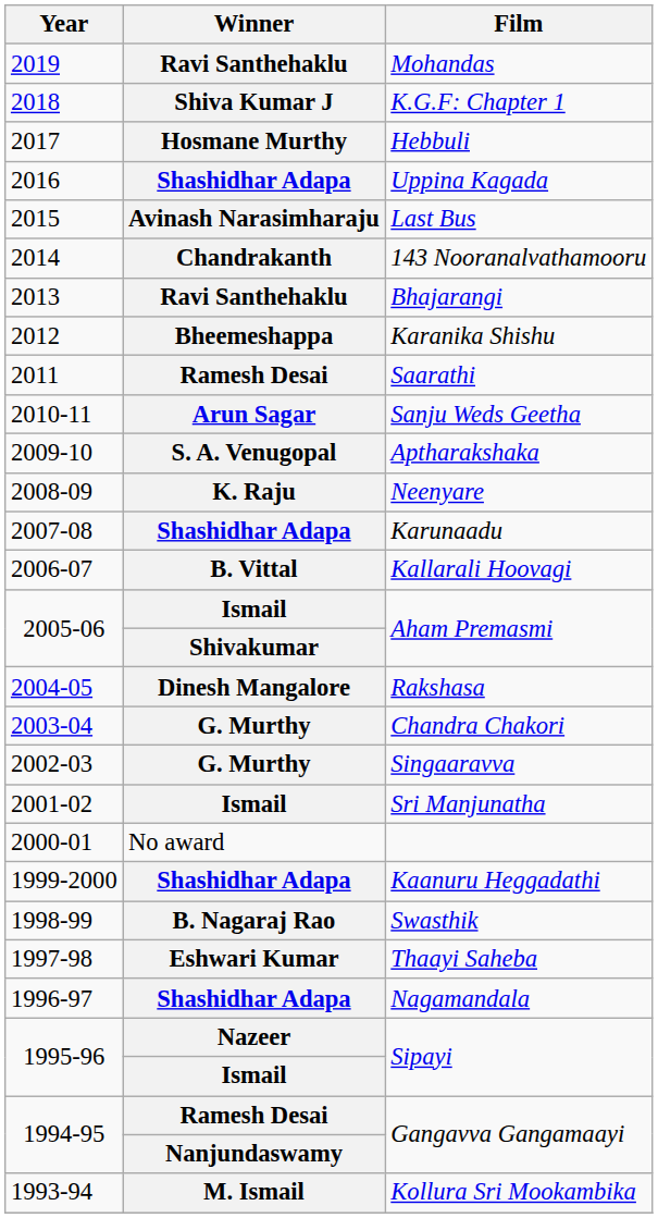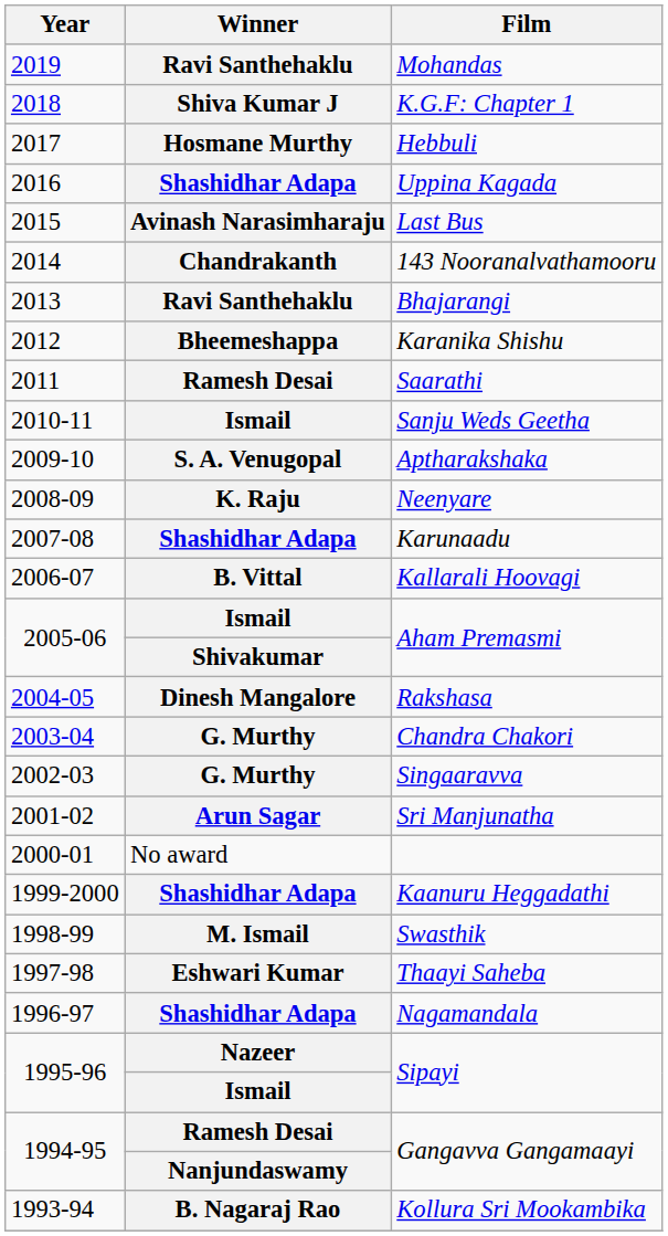 <table class="wikitable sortable">
 <tr>
 <th>Year</th>
 <th>Winner</th>
 <th>Film</th>
 </tr>
 <tr>
 <td><a href='#'>2019</a></td>
 <th scope="row">Ravi Santhehaklu</th>
 <td><em><a href='#'>Mohandas</a></em></td>
 </tr>
 <tr>
 <td><a href='#'>2018</a></td>
 <th scope="row">Shiva Kumar J</th>
 <td><em><a href='#'>K.G.F: Chapter 1</a></em></td>
 </tr>
 <tr>
 <td>2017</td>
 <th scope="row">Hosmane Murthy</th>
 <td><em><a href='#'>Hebbuli</a></em></td>
 </tr>
 <tr>
 <td>2016</td>
 <th scope="row"><strong><a href='#'>Shashidhar Adapa</a></strong></th>
 <td><em><a href='#'>Uppina Kagada</a></em></td>
 </tr>
 <tr>
 <td>2015</td>
 <th scope="row"><strong>Avinash Narasimharaju</strong></th>
 <td><em><a href='#'>Last Bus</a></em></td>
 </tr>
 <tr>
 <td>2014</td>
 <th scope="row"><strong>Chandrakanth</strong></th>
 <td><em>143 Nooranalvathamooru</em></td>
 </tr>
 <tr>
 <td>2013</td>
 <th scope="row"><strong>Ravi Santhehaklu</strong></th>
 <td><em><a href='#'>Bhajarangi</a></em></td>
 </tr>
 <tr>
 <td>2012</td>
 <th scope="row"><strong>Bheemeshappa</strong></th>
 <td><em>Karanika Shishu</em></td>
 </tr>
 <tr>
 <td>2011</td>
 <th scope="row"><strong>Ramesh Desai</strong></th>
 <td><em><a href='#'>Saarathi</a></em></td>
 </tr>
 <tr>
 <td>2010-11</td>
-<th scope="row"><strong><a href='#'>Arun Sagar</a></strong></th>
+<th scope="row"><strong>Ismail</strong></th>
 <td><em><a href='#'>Sanju Weds Geetha</a></em></td>
 </tr>
 <tr>
 <td>2009-10</td>
 <th scope="row"><strong>S. A. Venugopal</strong></th>
 <td><em><a href='#'>Aptharakshaka</a></em></td>
 </tr>
 <tr>
 <td>2008-09</td>
 <th scope="row"><strong>K. Raju</strong></th>
 <td><em><a href='#'>Neenyare</a></em></td>
 </tr>
 <tr>
 <td>2007-08</td>
 <th scope="row"><strong><a href='#'>Shashidhar Adapa</a></strong></th>
 <td><em>Karunaadu</em></td>
 </tr>
 <tr>
 <td>2006-07</td>
 <th scope="row"><strong>B. Vittal</strong></th>
 <td><em><a href='#'>Kallarali Hoovagi</a></em></td>
 </tr>
 <tr>
 <td align="center" rowspan="2">2005-06</td>
 <th scope="row">Ismail</th>
 <td rowspan="2"><em><a href='#'>Aham Premasmi</a></em></td>
 </tr>
 <tr>
 <th scope="row">Shivakumar</th>
 </tr>
 <tr>
 <td><a href='#'>2004-05</a></td>
 <th scope="row"><strong>Dinesh Mangalore</strong></th>
 <td><em><a href='#'>Rakshasa</a></em></td>
 </tr>
 <tr>
 <td><a href='#'>2003-04</a></td>
 <th scope="row"><strong>G. Murthy</strong></th>
 <td><em><a href='#'>Chandra Chakori</a></em></td>
 </tr>
 <tr>
 <td>2002-03</td>
 <th scope="row"><strong>G. Murthy</strong></th>
 <td><em><a href='#'>Singaaravva</a></em></td>
 </tr>
 <tr>
 <td>2001-02</td>
-<th scope="row"><strong>Ismail</strong></th>
+<th scope="row"><strong><a href='#'>Arun Sagar</a></strong></th>
 <td><em><a href='#'>Sri Manjunatha</a></em></td>
 </tr>
 <tr>
 <td>2000-01</td>
 <td>No award</td>
 </tr>
 <tr>
 <td>1999-2000</td>
 <th scope="row"><strong><a href='#'>Shashidhar Adapa</a></strong></th>
 <td><em><a href='#'>Kaanuru Heggadathi</a></em></td>
 </tr>
 <tr>
 <td>1998-99</td>
-<th scope="row"><strong>B. Nagaraj Rao</strong></th>
+<th scope="row"><strong>M. Ismail</strong></th>
 <td><em><a href='#'>Swasthik</a></em></td>
 </tr>
 <tr>
 <td>1997-98</td>
 <th scope="row"><strong>Eshwari Kumar</strong></th>
 <td><em><a href='#'>Thaayi Saheba</a></em></td>
 </tr>
 <tr>
 <td>1996-97</td>
 <th scope="row"><strong><a href='#'>Shashidhar Adapa</a></strong></th>
 <td><em><a href='#'>Nagamandala</a></em></td>
 </tr>
 <tr>
 <td align="center" rowspan="2">1995-96</td>
 <th scope="row">Nazeer</th>
 <td rowspan="2"><em><a href='#'>Sipayi</a></em></td>
 </tr>
 <tr>
 <th scope="row">Ismail</th>
 </tr>
 <tr>
 <td align="center" rowspan="2">1994-95</td>
 <th scope="row">Ramesh Desai</th>
 <td rowspan="2"><em>Gangavva Gangamaayi</em></td>
 </tr>
 <tr>
 <th scope="row">Nanjundaswamy</th>
 </tr>
 <tr>
 <td>1993-94</td>
-<th scope="row"><strong>M. Ismail</strong></th>
+<th scope="row"><strong>B. Nagaraj Rao</strong></th>
 <td><em><a href='#'>Kollura Sri Mookambika</a></em></td>
 </tr>
 <tr>
 </tr>
 </table>
